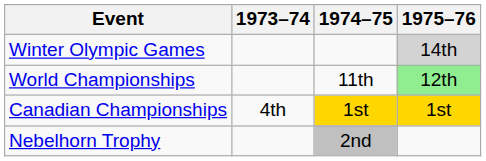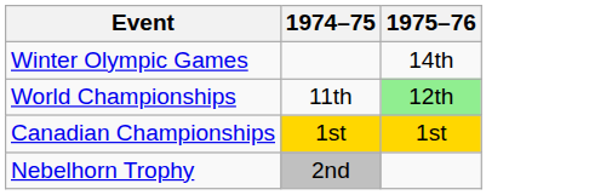 <table class="wikitable">
 <tr>
 <th>Event</th>
-<th>1973–74</th>
 <th>1974–75</th>
 <th>1975–76</th>
 </tr>
 <tr>
 <td><a href='#'>Winter Olympic Games</a></td>
 <td></td>
-<td></td>
-<td align="center" style="background: lightgrey;">14th</td>
+<td align="center">14th</td>
 </tr>
 <tr>
 <td><a href='#'>World Championships</a></td>
-<td></td>
 <td align="center">11th</td>
 <td align="center" style="background: lightgreen;">12th</td>
 </tr>
 <tr>
 <td><a href='#'>Canadian Championships</a></td>
-<td align="center">4th</td>
 <td align="center" bgcolor="gold">1st</td>
 <td align="center" bgcolor="gold">1st</td>
 </tr>
 <tr>
 <td><a href='#'>Nebelhorn Trophy</a></td>
-<td></td>
 <td align="center" bgcolor="silver">2nd</td>
 <td></td>
 </tr>
 </table>
